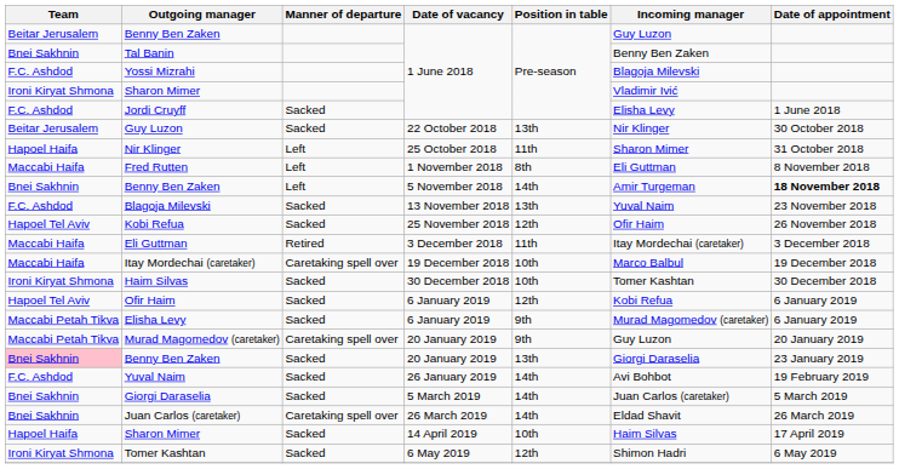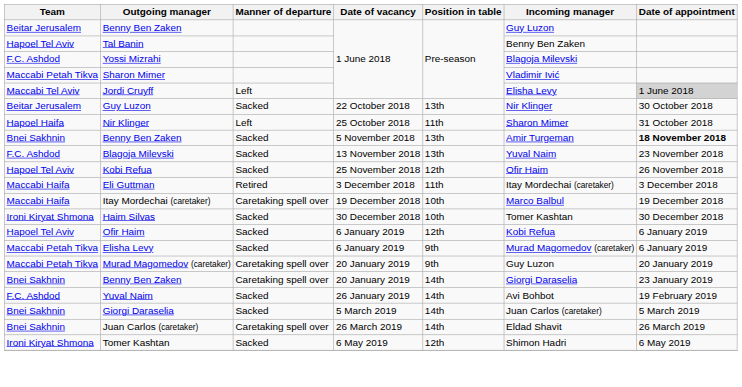 <table class="wikitable sortable">
 <tr>
 <th>Team</th>
 <th>Outgoing manager</th>
 <th>Manner of departure</th>
 <th>Date of vacancy</th>
 <th>Position in table</th>
 <th>Incoming manager</th>
 <th>Date of appointment</th>
 </tr>
 <tr>
 <td><a href='#'>Beitar Jerusalem</a></td>
 <td><a href='#'>Benny Ben Zaken</a></td>
 <td></td>
 <td rowspan="5">1 June 2018</td>
 <td rowspan="5">Pre-season</td>
 <td><a href='#'>Guy Luzon</a></td>
 <td></td>
 </tr>
 <tr>
-<td><a href='#'>Bnei Sakhnin</a></td>
+<td><a href='#'>Hapoel Tel Aviv</a></td>
 <td><a href='#'>Tal Banin</a></td>
 <td></td>
 <td>Benny Ben Zaken</td>
 <td></td>
 </tr>
 <tr>
 <td><a href='#'>F.C. Ashdod</a></td>
 <td><a href='#'>Yossi Mizrahi</a></td>
 <td></td>
 <td> <a href='#'>Blagoja Milevski</a></td>
 <td></td>
 </tr>
 <tr>
-<td><a href='#'>Ironi Kiryat Shmona</a></td>
+<td><a href='#'>Maccabi Petah Tikva</a></td>
 <td><a href='#'>Sharon Mimer</a></td>
 <td></td>
 <td> <a href='#'>Vladimir Ivić</a></td>
 <td></td>
 </tr>
 <tr>
-<td><a href='#'>F.C. Ashdod</a></td>
+<td><a href='#'>Maccabi Tel Aviv</a></td>
 <td> <a href='#'>Jordi Cruyff</a></td>
-<td>Sacked</td>
+<td>Left</td>
 <td><a href='#'>Elisha Levy</a></td>
-<td>1 June 2018</td>
+<td style="background: lightgrey;">1 June 2018</td>
 </tr>
 <tr>
 <td><a href='#'>Beitar Jerusalem</a></td>
 <td><a href='#'>Guy Luzon</a></td>
 <td>Sacked</td>
 <td>22 October 2018</td>
 <td>13th</td>
 <td><a href='#'>Nir Klinger</a></td>
 <td>30 October 2018</td>
 </tr>
 <tr>
 <td><a href='#'>Hapoel Haifa</a></td>
 <td><a href='#'>Nir Klinger</a></td>
 <td>Left</td>
 <td>25 October 2018</td>
 <td>11th</td>
 <td><a href='#'>Sharon Mimer</a></td>
 <td>31 October 2018</td>
 </tr>
 <tr>
-<td><a href='#'>Maccabi Haifa</a></td>
-<td> <a href='#'>Fred Rutten</a></td>
-<td>Left</td>
-<td>1 November 2018</td>
-<td>8th</td>
-<td><a href='#'>Eli Guttman</a></td>
-<td>8 November 2018</td>
-</tr>
-<tr>
 <td><a href='#'>Bnei Sakhnin</a></td>
 <td><a href='#'>Benny Ben Zaken</a></td>
-<td>Left</td>
+<td>Sacked</td>
 <td>5 November 2018</td>
-<td>14th</td>
+<td>13th</td>
 <td><a href='#'>Amir Turgeman</a></td>
 <td><strong>18 November 2018</strong></td>
 </tr>
 <tr>
 <td><a href='#'>F.C. Ashdod</a></td>
 <td> <a href='#'>Blagoja Milevski</a></td>
 <td>Sacked</td>
 <td>13 November 2018</td>
 <td>13th</td>
 <td><a href='#'>Yuval Naim</a></td>
 <td>23 November 2018</td>
 </tr>
 <tr>
 <td><a href='#'>Hapoel Tel Aviv</a></td>
 <td><a href='#'>Kobi Refua</a></td>
 <td>Sacked</td>
 <td>25 November 2018</td>
 <td>12th</td>
 <td><a href='#'>Ofir Haim</a></td>
 <td>26 November 2018</td>
 </tr>
 <tr>
 <td><a href='#'>Maccabi Haifa</a></td>
 <td><a href='#'>Eli Guttman</a></td>
 <td>Retired</td>
 <td>3 December 2018</td>
 <td>11th</td>
 <td>Itay Mordechai <small>(caretaker)</small></td>
 <td>3 December 2018</td>
 </tr>
 <tr>
 <td><a href='#'>Maccabi Haifa</a></td>
 <td>Itay Mordechai <small>(caretaker)</small></td>
 <td>Caretaking spell over</td>
 <td>19 December 2018</td>
 <td>10th</td>
 <td><a href='#'>Marco Balbul</a></td>
 <td>19 December 2018</td>
 </tr>
 <tr>
 <td><a href='#'>Ironi Kiryat Shmona</a></td>
 <td><a href='#'>Haim Silvas</a></td>
 <td>Sacked</td>
 <td>30 December 2018</td>
 <td>10th</td>
 <td>Tomer Kashtan</td>
 <td>30 December 2018</td>
 </tr>
 <tr>
 <td><a href='#'>Hapoel Tel Aviv</a></td>
 <td><a href='#'>Ofir Haim</a></td>
 <td>Sacked</td>
 <td>6 January 2019</td>
 <td>12th</td>
 <td><a href='#'>Kobi Refua</a></td>
 <td>6 January 2019</td>
 </tr>
 <tr>
 <td><a href='#'>Maccabi Petah Tikva</a></td>
 <td><a href='#'>Elisha Levy</a></td>
 <td>Sacked</td>
 <td>6 January 2019</td>
 <td>9th</td>
 <td> <a href='#'>Murad Magomedov</a> <small>(caretaker)</small></td>
 <td>6 January 2019</td>
 </tr>
 <tr>
 <td><a href='#'>Maccabi Petah Tikva</a></td>
 <td> <a href='#'>Murad Magomedov</a> <small>(caretaker)</small></td>
 <td>Caretaking spell over</td>
 <td>20 January 2019</td>
 <td>9th</td>
 <td>Guy Luzon</td>
 <td>20 January 2019</td>
 </tr>
 <tr>
-<td style="background: pink;"><a href='#'>Bnei Sakhnin</a></td>
+<td><a href='#'>Bnei Sakhnin</a></td>
 <td><a href='#'>Benny Ben Zaken</a></td>
-<td>Sacked</td>
+<td>Caretaking spell over</td>
 <td>20 January 2019</td>
-<td>13th</td>
+<td>14th</td>
 <td> <a href='#'>Giorgi Daraselia</a></td>
 <td>23 January 2019</td>
 </tr>
 <tr>
 <td><a href='#'>F.C. Ashdod</a></td>
 <td><a href='#'>Yuval Naim</a></td>
 <td>Sacked</td>
 <td>26 January 2019</td>
 <td>14th</td>
 <td>Avi Bohbot</td>
 <td>19 February 2019</td>
 </tr>
 <tr>
 <td><a href='#'>Bnei Sakhnin</a></td>
 <td> <a href='#'>Giorgi Daraselia</a></td>
 <td>Sacked</td>
 <td>5 March 2019</td>
 <td>14th</td>
 <td> Juan Carlos <small>(caretaker)</small></td>
 <td>5 March 2019</td>
 </tr>
 <tr>
 <td><a href='#'>Bnei Sakhnin</a></td>
 <td> Juan Carlos <small>(caretaker)</small></td>
 <td>Caretaking spell over</td>
 <td>26 March 2019</td>
 <td>14th</td>
 <td> Eldad Shavit</td>
 <td>26 March 2019</td>
 </tr>
 <tr>
-<td><a href='#'>Hapoel Haifa</a></td>
-<td><a href='#'>Sharon Mimer</a></td>
-<td>Sacked</td>
-<td>14 April 2019</td>
-<td>10th</td>
-<td><a href='#'>Haim Silvas</a></td>
-<td>17 April 2019</td>
-</tr>
-<tr>
 <td><a href='#'>Ironi Kiryat Shmona</a></td>
 <td>Tomer Kashtan</td>
 <td>Sacked</td>
 <td>6 May 2019</td>
 <td>12th</td>
 <td>Shimon Hadri</td>
 <td>6 May 2019</td>
 </tr>
 <tr>
 </tr>
 </table>
